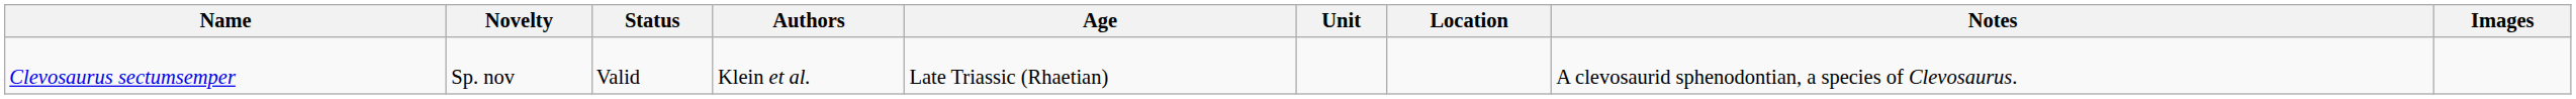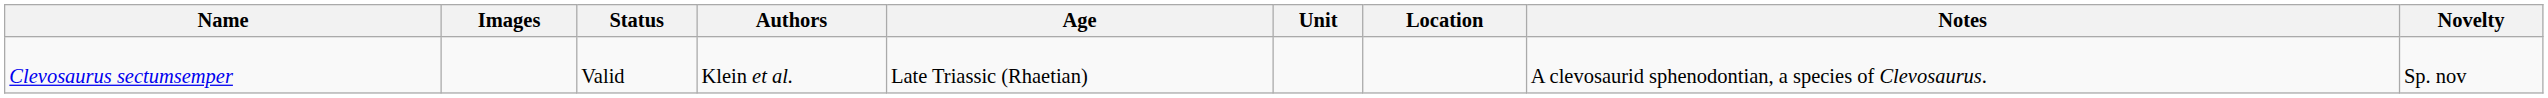 <table class="wikitable sortable"  style="margin:auto; width:100%;">
 <tr>
 <th>Name</th>
-<th>Novelty</th>
+<th>Images</th>
 <th>Status</th>
 <th>Authors</th>
 <th>Age</th>
 <th>Unit</th>
 <th>Location</th>
 <th>Notes</th>
-<th>Images</th>
+<th>Novelty</th>
 </tr>
 <tr>
 <td><br><em><a href='#'>Clevosaurus sectumsemper</a></em></td>
-<td><br>Sp. nov</td>
+<td></td>
 <td><br>Valid</td>
 <td><br>Klein <em>et al.</em></td>
 <td><br>Late Triassic (Rhaetian)</td>
 <td></td>
 <td><br></td>
 <td><br>A clevosaurid sphenodontian, a species of <em>Clevosaurus</em>.</td>
-<td></td>
+<td><br>Sp. nov</td>
 </tr>
 </table>
